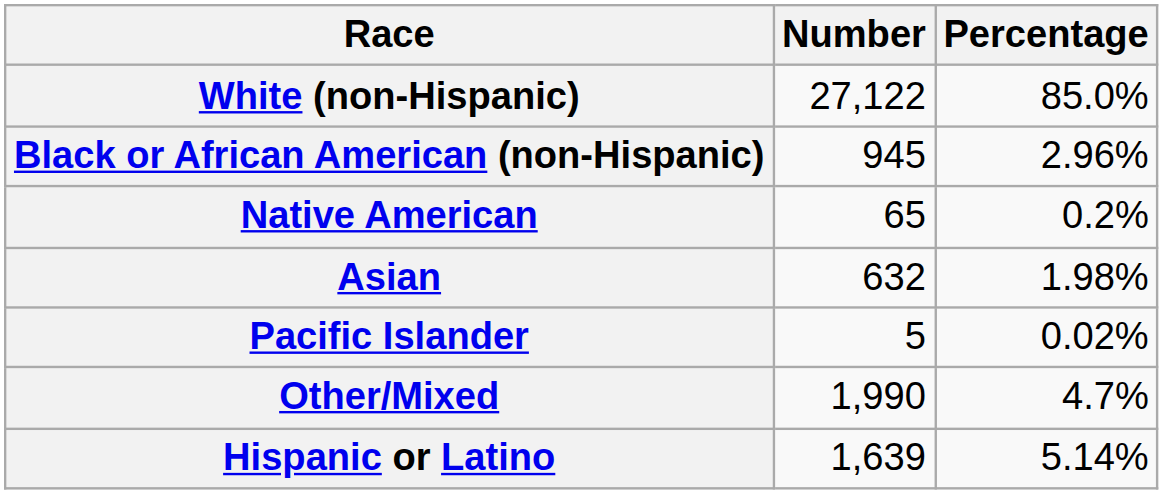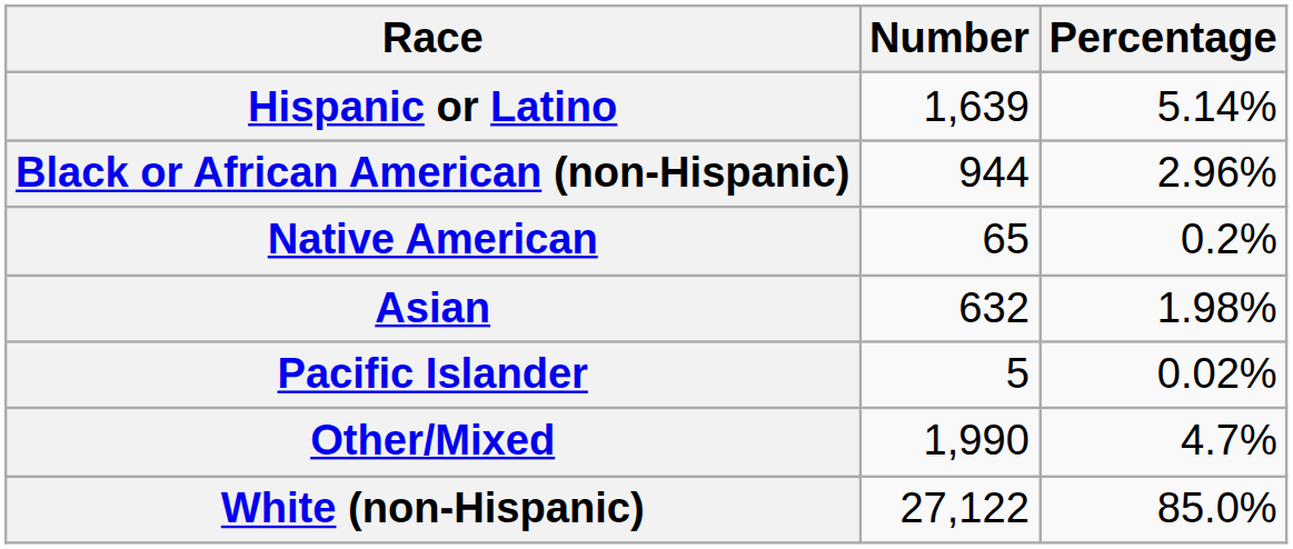 <table class="wikitable" style="text-align:right">
 <tr>
 <th scope="col">Race</th>
 <th scope="col">Number</th>
 <th scope="col">Percentage</th>
 </tr>
 <tr>
-<th scope="row"><a href='#'>White</a> (non-Hispanic)</th>
-<td>27,122</td>
-<td>85.0%</td>
+<th scope="row"><a href='#'>Hispanic</a> or <a href='#'>Latino</a></th>
+<td>1,639</td>
+<td>5.14%</td>
 </tr>
 <tr>
 <th scope="row"><a href='#'>Black or African American</a> (non-Hispanic)</th>
-<td>945</td>
+<td>944</td>
 <td>2.96%</td>
 </tr>
 <tr>
 <th scope="row"><a href='#'>Native American</a></th>
 <td>65</td>
 <td>0.2%</td>
 </tr>
 <tr>
 <th scope="row"><a href='#'>Asian</a></th>
 <td>632</td>
 <td>1.98%</td>
 </tr>
 <tr>
 <th scope="row"><a href='#'>Pacific Islander</a></th>
 <td>5</td>
 <td>0.02%</td>
 </tr>
 <tr>
 <th scope="row"><a href='#'>Other/Mixed</a></th>
 <td>1,990</td>
 <td>4.7%</td>
 </tr>
 <tr>
-<th scope="row"><a href='#'>Hispanic</a> or <a href='#'>Latino</a></th>
-<td>1,639</td>
-<td>5.14%</td>
+<th scope="row"><a href='#'>White</a> (non-Hispanic)</th>
+<td>27,122</td>
+<td>85.0%</td>
 </tr>
 </table>
